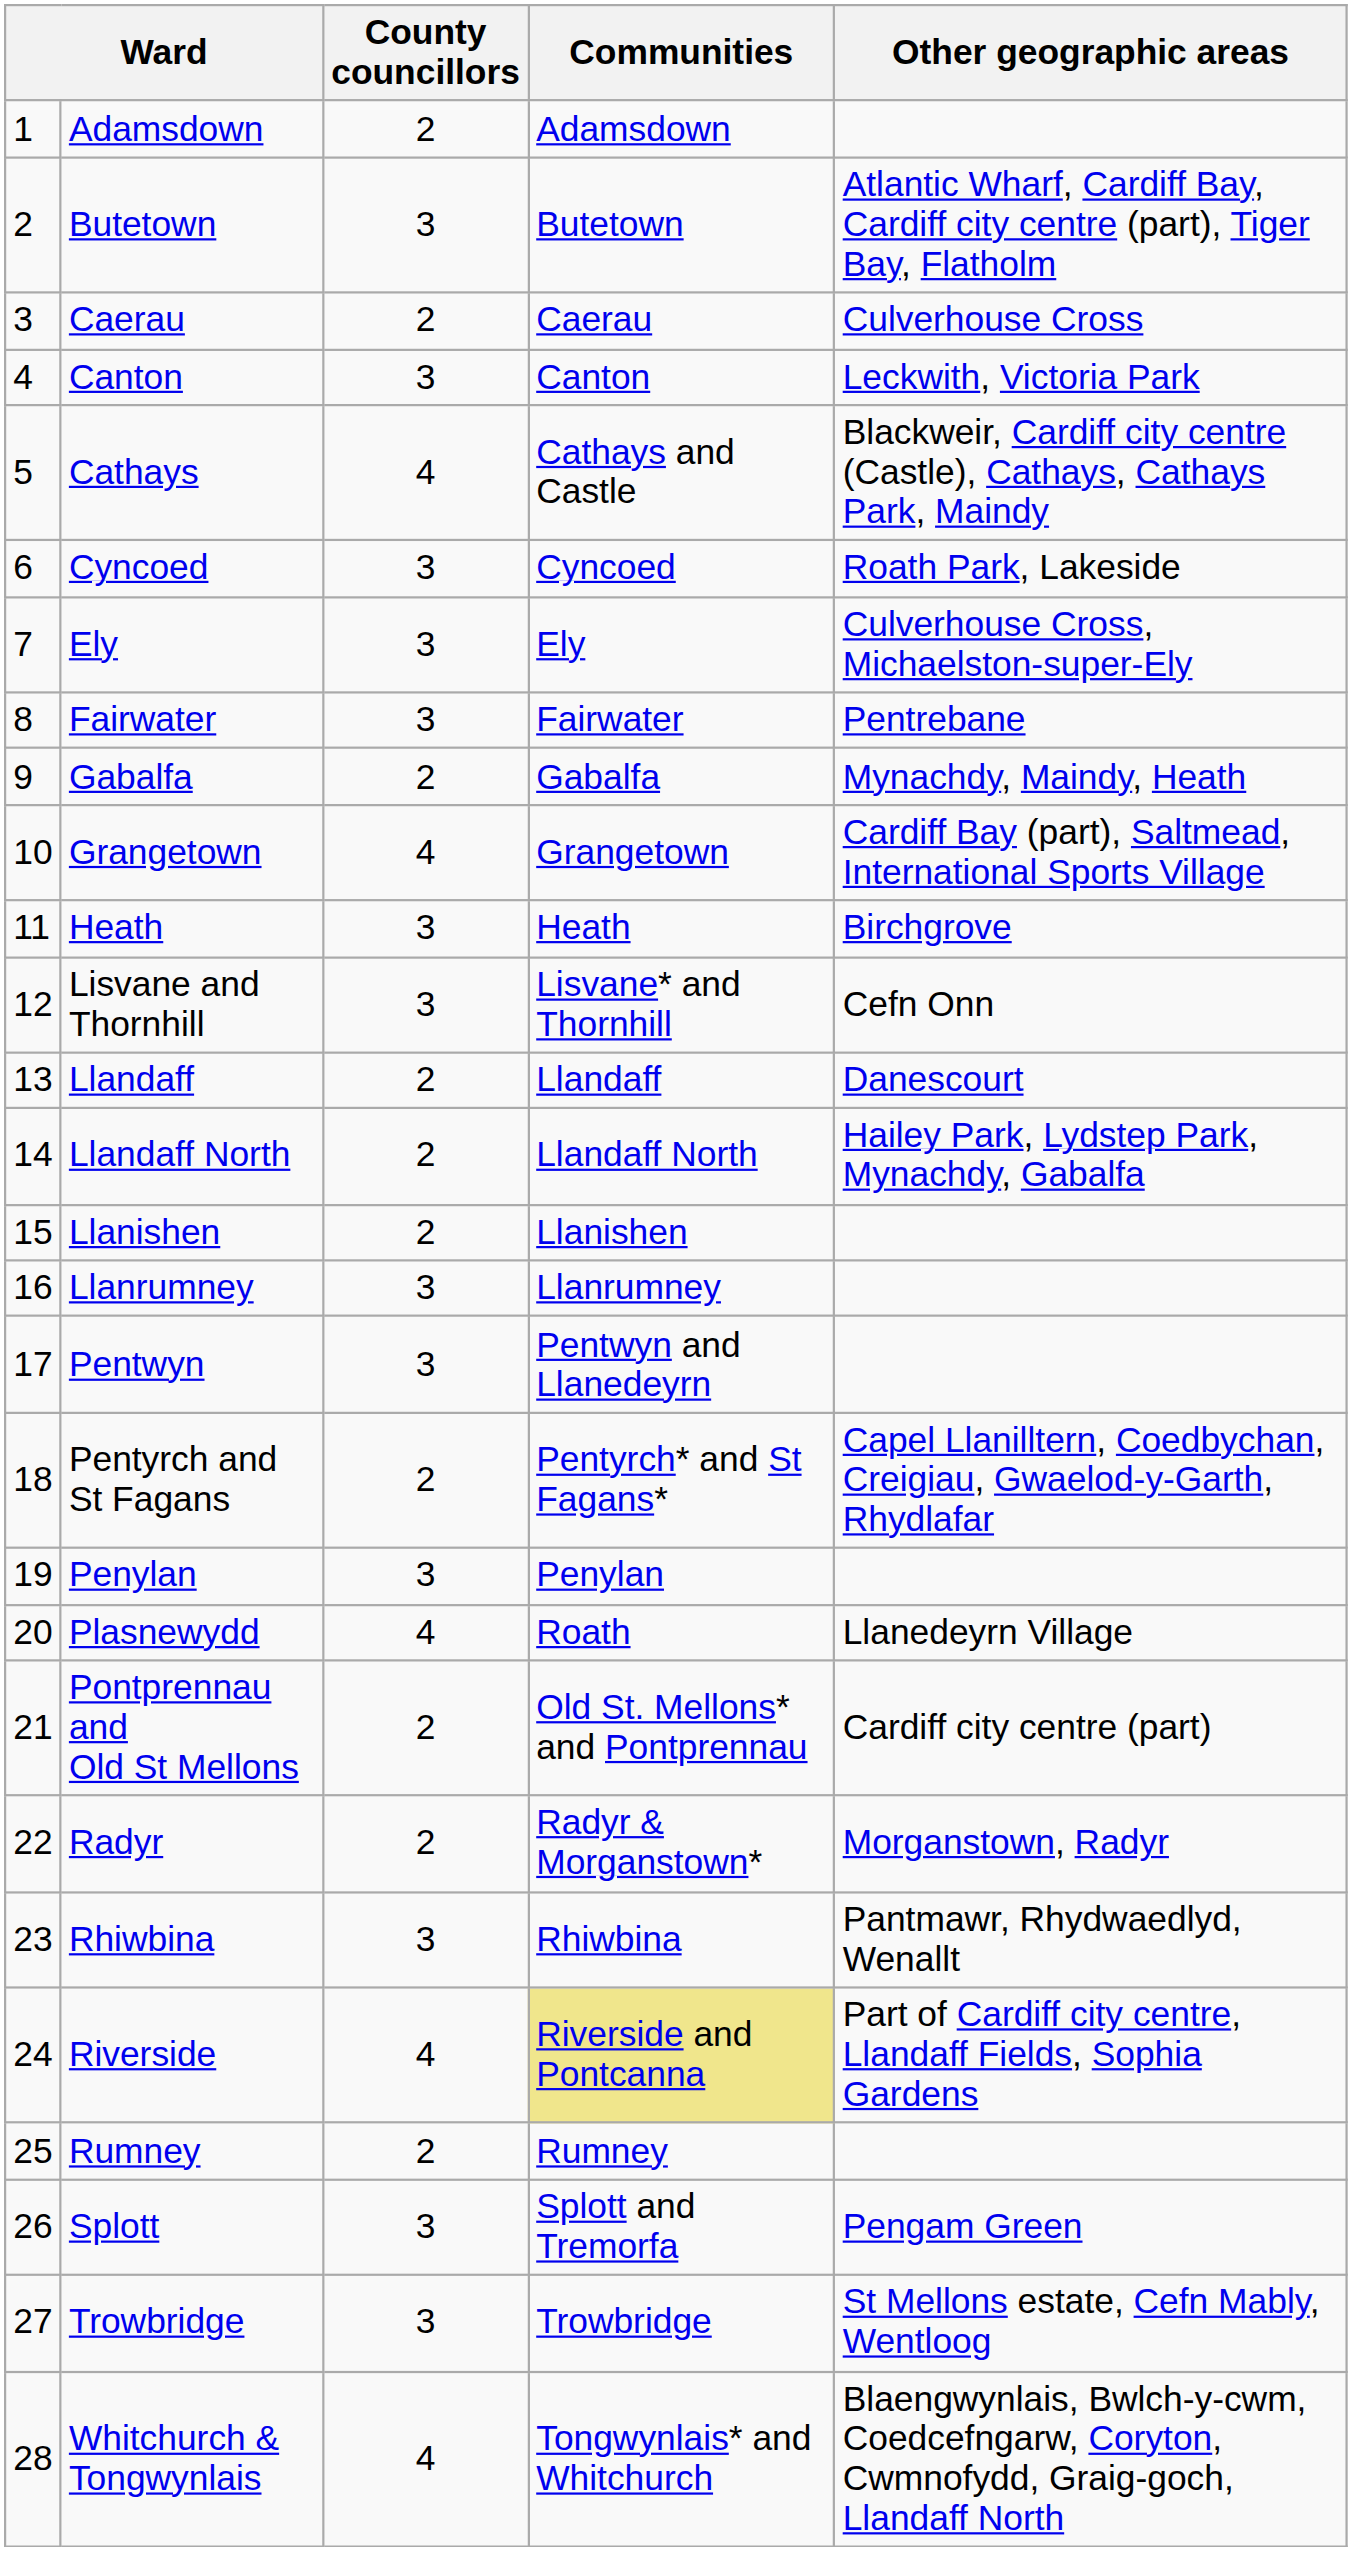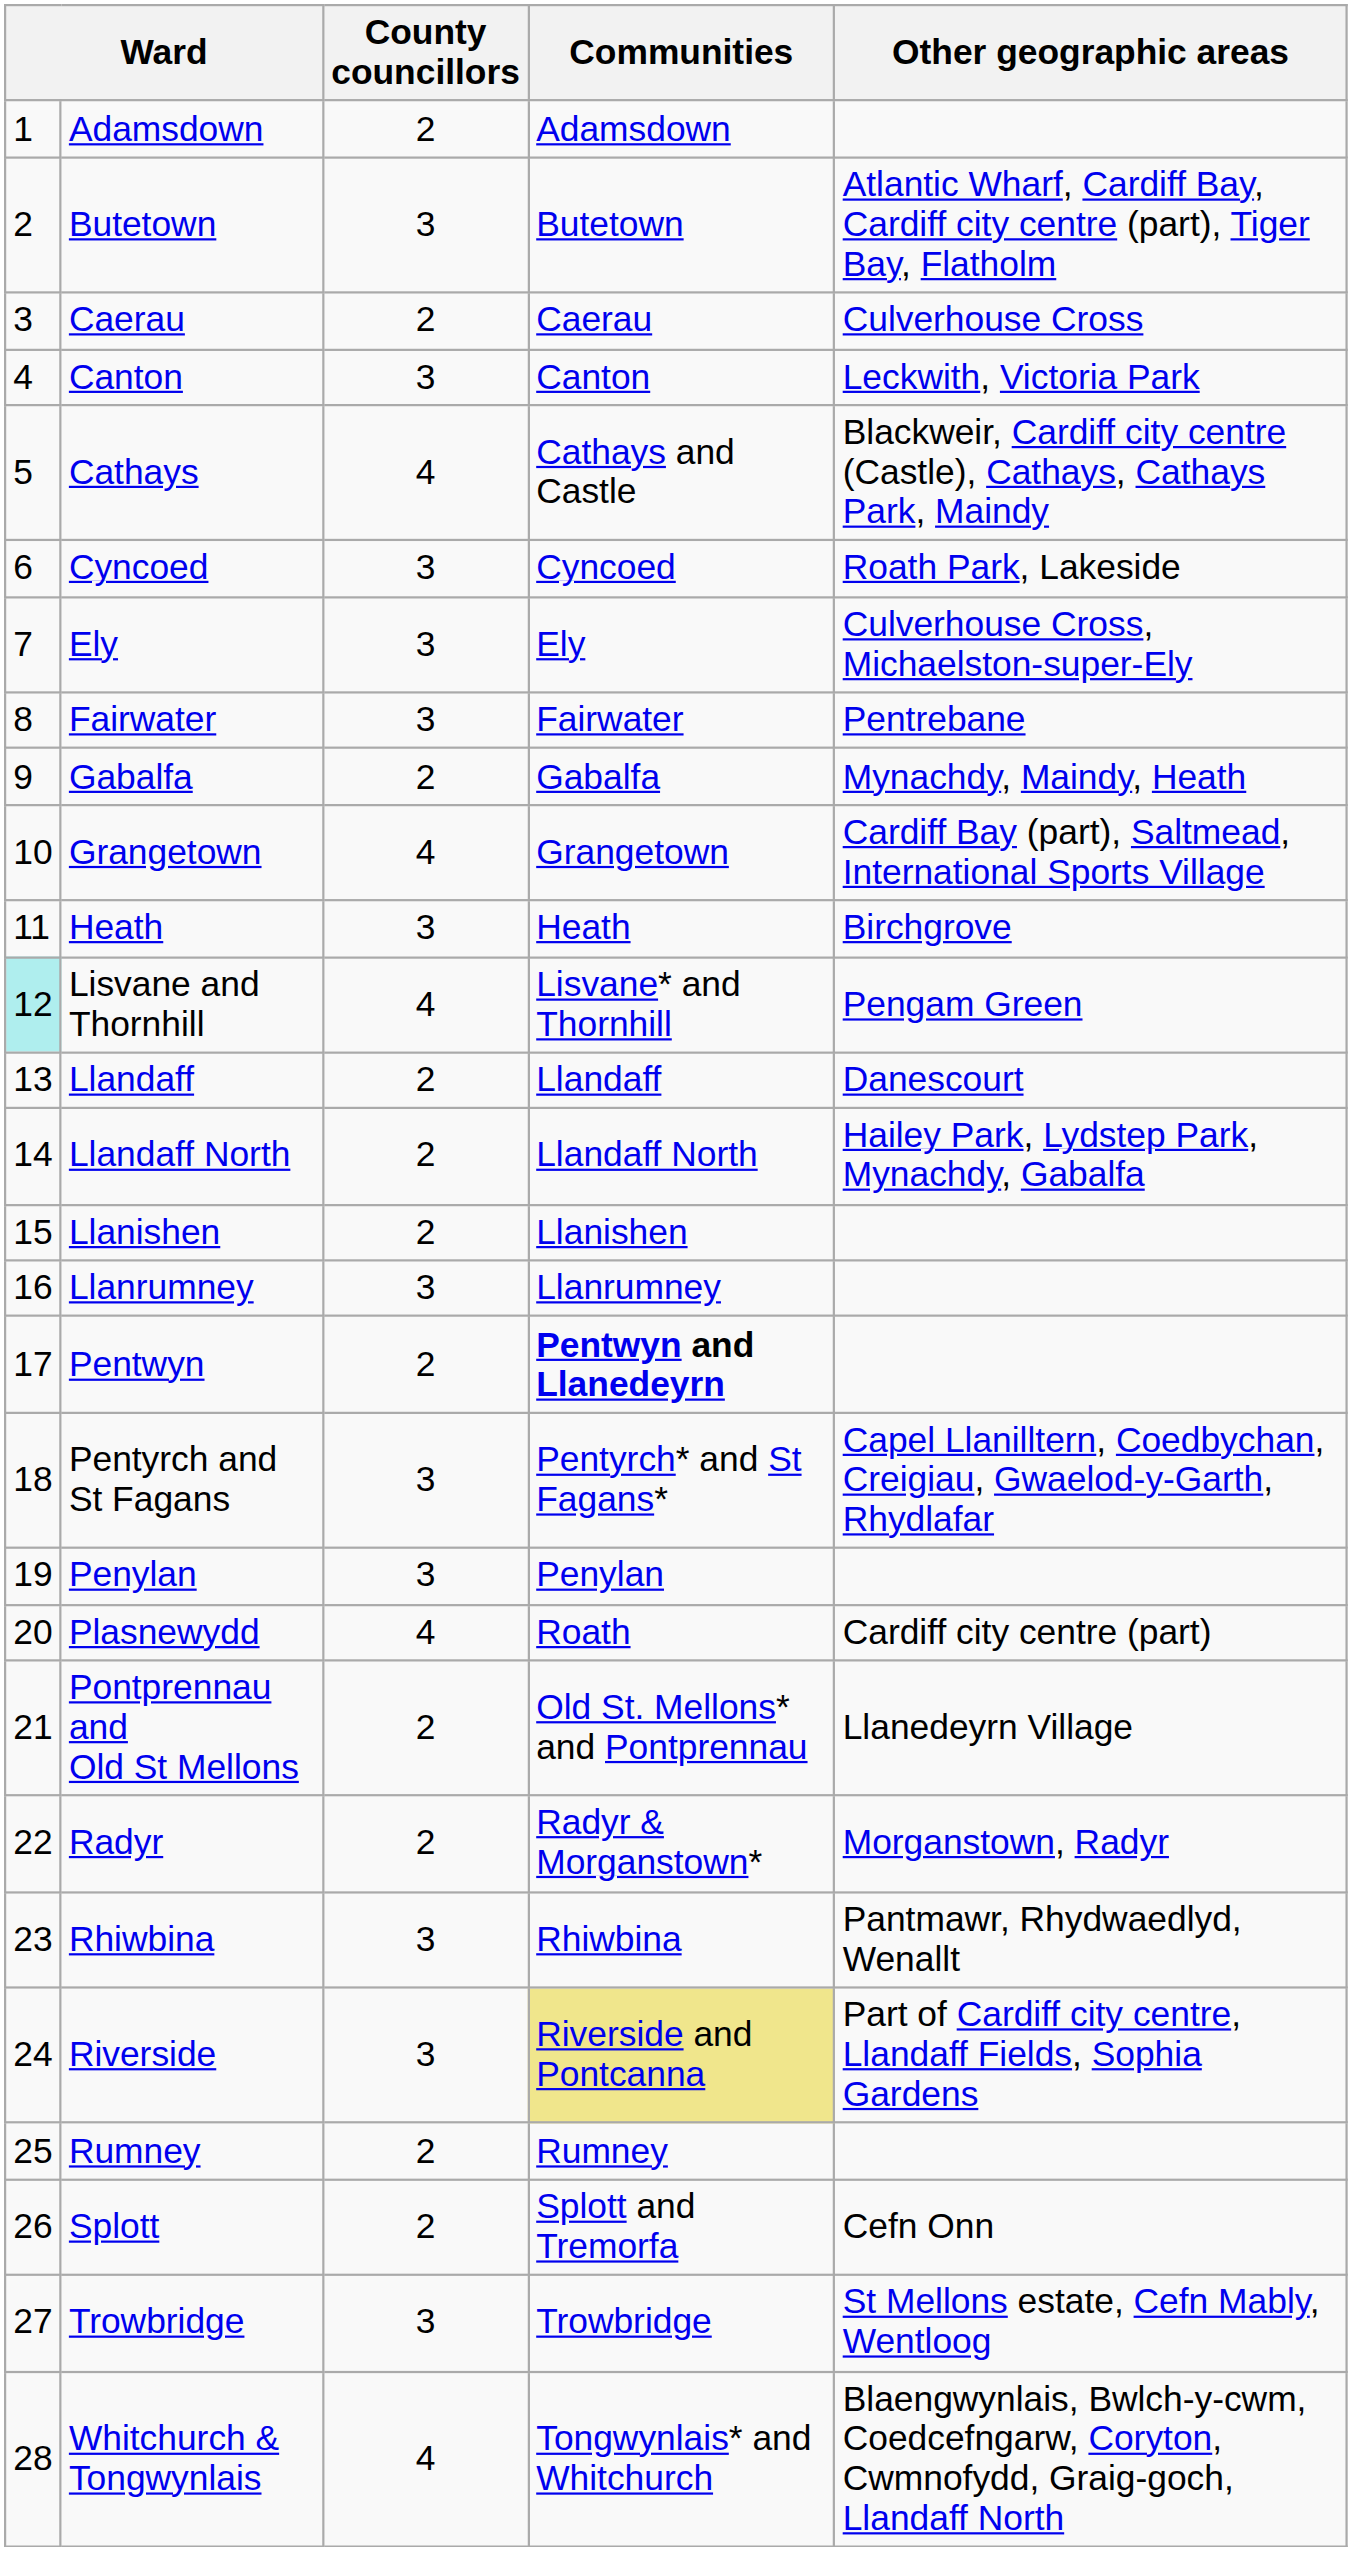 <table class="wikitable">
 <tr>
 <th colspan="2">Ward</th>
 <th>County<br>councillors</th>
 <th>Communities</th>
 <th>Other geographic areas</th>
 </tr>
 <tr>
 <td>1</td>
 <td><a href='#'>Adamsdown</a></td>
 <td align="center">2</td>
 <td><a href='#'>Adamsdown</a></td>
 <td></td>
 </tr>
 <tr>
 <td>2</td>
 <td><a href='#'>Butetown</a></td>
 <td align="center">3</td>
 <td><a href='#'>Butetown</a></td>
 <td><a href='#'>Atlantic Wharf</a>, <a href='#'>Cardiff Bay</a>, <a href='#'>Cardiff city centre</a> (part), <a href='#'>Tiger Bay</a>, <a href='#'>Flatholm</a></td>
 </tr>
 <tr>
 <td>3</td>
 <td><a href='#'>Caerau</a></td>
 <td align="center">2</td>
 <td><a href='#'>Caerau</a></td>
 <td><a href='#'>Culverhouse Cross</a></td>
 </tr>
 <tr>
 <td>4</td>
 <td><a href='#'>Canton</a></td>
 <td align="center">3</td>
 <td><a href='#'>Canton</a></td>
 <td><a href='#'>Leckwith</a>, <a href='#'>Victoria Park</a></td>
 </tr>
 <tr>
 <td>5</td>
 <td><a href='#'>Cathays</a></td>
 <td align="center">4</td>
 <td><a href='#'>Cathays</a> and Castle</td>
 <td>Blackweir, <a href='#'>Cardiff city centre</a> (Castle), <a href='#'>Cathays</a>, <a href='#'>Cathays Park</a>, <a href='#'>Maindy</a></td>
 </tr>
 <tr>
 <td>6</td>
 <td><a href='#'>Cyncoed</a></td>
 <td align="center">3</td>
 <td><a href='#'>Cyncoed</a></td>
 <td><a href='#'>Roath Park</a>, Lakeside</td>
 </tr>
 <tr>
 <td>7</td>
 <td><a href='#'>Ely</a></td>
 <td align="center">3</td>
 <td><a href='#'>Ely</a></td>
 <td><a href='#'>Culverhouse Cross</a>, <a href='#'>Michaelston-super-Ely</a></td>
 </tr>
 <tr>
 <td>8</td>
 <td><a href='#'>Fairwater</a></td>
 <td align="center">3</td>
 <td><a href='#'>Fairwater</a></td>
 <td><a href='#'>Pentrebane</a></td>
 </tr>
 <tr>
 <td>9</td>
 <td><a href='#'>Gabalfa</a></td>
 <td align="center">2</td>
 <td><a href='#'>Gabalfa</a></td>
 <td><a href='#'>Mynachdy</a>, <a href='#'>Maindy</a>, <a href='#'>Heath</a></td>
 </tr>
 <tr>
 <td>10</td>
 <td><a href='#'>Grangetown</a></td>
 <td align="center">4</td>
 <td><a href='#'>Grangetown</a></td>
 <td><a href='#'>Cardiff Bay</a> (part), <a href='#'>Saltmead</a>, <a href='#'>International Sports Village</a></td>
 </tr>
 <tr>
 <td>11</td>
 <td><a href='#'>Heath</a></td>
 <td align="center">3</td>
 <td><a href='#'>Heath</a></td>
 <td><a href='#'>Birchgrove</a></td>
 </tr>
 <tr>
-<td>12</td>
+<td style="background: paleturquoise;">12</td>
 <td>Lisvane and Thornhill</td>
-<td align="center">3</td>
+<td align="center">4</td>
 <td><a href='#'>Lisvane</a>* and <a href='#'>Thornhill</a></td>
-<td>Cefn Onn</td>
+<td><a href='#'>Pengam Green</a></td>
 </tr>
 <tr>
 <td>13</td>
 <td><a href='#'>Llandaff</a></td>
 <td align="center">2</td>
 <td><a href='#'>Llandaff</a></td>
 <td><a href='#'>Danescourt</a></td>
 </tr>
 <tr>
 <td>14</td>
 <td><a href='#'>Llandaff North</a></td>
 <td align="center">2</td>
 <td><a href='#'>Llandaff North</a></td>
 <td><a href='#'>Hailey Park</a>, <a href='#'>Lydstep Park</a>, <a href='#'>Mynachdy</a>, <a href='#'>Gabalfa</a></td>
 </tr>
 <tr>
 <td>15</td>
 <td><a href='#'>Llanishen</a></td>
 <td align="center">2</td>
 <td><a href='#'>Llanishen</a></td>
 <td></td>
 </tr>
 <tr>
 <td>16</td>
 <td><a href='#'>Llanrumney</a></td>
 <td align="center">3</td>
 <td><a href='#'>Llanrumney</a></td>
 <td></td>
 </tr>
 <tr>
 <td>17</td>
 <td><a href='#'>Pentwyn</a></td>
-<td align="center">3</td>
-<td><a href='#'>Pentwyn</a> and <a href='#'>Llanedeyrn</a></td>
+<td align="center">2</td>
+<td><strong><a href='#'>Pentwyn</a> and <a href='#'>Llanedeyrn</a></strong></td>
 <td></td>
 </tr>
 <tr>
 <td>18</td>
 <td>Pentyrch and<br>St Fagans</td>
-<td align="center">2</td>
+<td align="center">3</td>
 <td><a href='#'>Pentyrch</a>* and <a href='#'>St Fagans</a>*</td>
 <td><a href='#'>Capel Llanilltern</a>, <a href='#'>Coedbychan</a>, <a href='#'>Creigiau</a>, <a href='#'>Gwaelod-y-Garth</a>, <a href='#'>Rhydlafar</a></td>
 </tr>
 <tr>
 <td>19</td>
 <td><a href='#'>Penylan</a></td>
 <td align="center">3</td>
 <td><a href='#'>Penylan</a></td>
 <td></td>
 </tr>
 <tr>
 <td>20</td>
 <td><a href='#'>Plasnewydd</a></td>
 <td align="center">4</td>
 <td><a href='#'>Roath</a></td>
-<td>Llanedeyrn Village</td>
+<td>Cardiff city centre (part)</td>
 </tr>
 <tr>
 <td>21</td>
 <td><a href='#'>Pontprennau and<br>Old St Mellons</a></td>
 <td align="center">2</td>
 <td><a href='#'>Old St. Mellons</a>* and <a href='#'>Pontprennau</a></td>
-<td>Cardiff city centre (part)</td>
+<td>Llanedeyrn Village</td>
 </tr>
 <tr>
 <td>22</td>
 <td><a href='#'>Radyr</a></td>
 <td align="center">2</td>
 <td><a href='#'>Radyr & Morganstown</a>*</td>
 <td><a href='#'>Morganstown</a>, <a href='#'>Radyr</a></td>
 </tr>
 <tr>
 <td>23</td>
 <td><a href='#'>Rhiwbina</a></td>
 <td align="center">3</td>
 <td><a href='#'>Rhiwbina</a></td>
 <td>Pantmawr, Rhydwaedlyd, Wenallt</td>
 </tr>
 <tr>
 <td>24</td>
 <td><a href='#'>Riverside</a></td>
-<td align="center">4</td>
+<td align="center">3</td>
 <td style="background: khaki;"><a href='#'>Riverside</a> and <a href='#'>Pontcanna</a></td>
 <td>Part of <a href='#'>Cardiff city centre</a>, <a href='#'>Llandaff Fields</a>, <a href='#'>Sophia Gardens</a></td>
 </tr>
 <tr>
 <td>25</td>
 <td><a href='#'>Rumney</a></td>
 <td align="center">2</td>
 <td><a href='#'>Rumney</a></td>
 <td></td>
 </tr>
 <tr>
 <td>26</td>
 <td><a href='#'>Splott</a></td>
-<td align="center">3</td>
+<td align="center">2</td>
 <td><a href='#'>Splott</a> and <a href='#'>Tremorfa</a></td>
-<td><a href='#'>Pengam Green</a></td>
+<td>Cefn Onn</td>
 </tr>
 <tr>
 <td>27</td>
 <td><a href='#'>Trowbridge</a></td>
 <td align="center">3</td>
 <td><a href='#'>Trowbridge</a></td>
 <td><a href='#'>St Mellons</a> estate, <a href='#'>Cefn Mably</a>, <a href='#'>Wentloog</a></td>
 </tr>
 <tr>
 <td>28</td>
 <td><a href='#'>Whitchurch & Tongwynlais</a></td>
 <td align="center">4</td>
 <td><a href='#'>Tongwynlais</a>* and <a href='#'>Whitchurch</a></td>
 <td>Blaengwynlais, Bwlch-y-cwm, Coedcefngarw, <a href='#'>Coryton</a>, Cwmnofydd, Graig-goch, <a href='#'>Llandaff North</a></td>
 </tr>
 </table>
